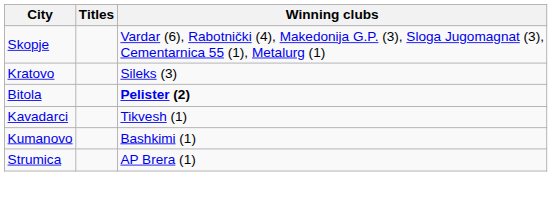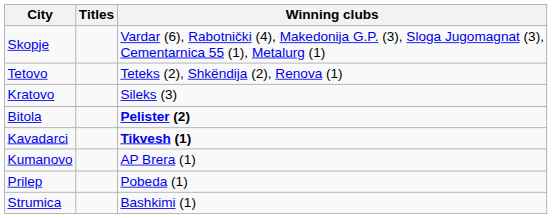 <table class="wikitable">
 <tr>
 <th>City</th>
 <th>Titles</th>
 <th>Winning clubs</th>
 </tr>
 <tr>
 <td> <a href='#'>Skopje</a></td>
 <td></td>
 <td><a href='#'>Vardar</a> (6), <a href='#'>Rabotnički</a> (4), <a href='#'>Makedonija G.P.</a> (3), <a href='#'>Sloga Jugomagnat</a> (3), <br> <a href='#'>Cementarnica 55</a> (1), <a href='#'>Metalurg</a> (1)</td>
+</tr>
+<tr>
+<td> <a href='#'>Tetovo</a></td>
+<td></td>
+<td><a href='#'>Teteks</a> (2), <a href='#'>Shkëndija</a> (2), <a href='#'>Renova</a> (1)</td>
 </tr>
 <tr>
 <td> <a href='#'>Kratovo</a></td>
 <td></td>
 <td><a href='#'>Sileks</a> (3)</td>
 </tr>
 <tr>
 <td> <a href='#'>Bitola</a></td>
 <td></td>
 <td><strong><a href='#'>Pelister</a> (2)</strong></td>
 </tr>
 <tr>
 <td> <a href='#'>Kavadarci</a></td>
 <td></td>
-<td><a href='#'>Tikvesh</a> (1)</td>
+<td><strong><a href='#'>Tikvesh</a> (1)</strong></td>
 </tr>
 <tr>
 <td> <a href='#'>Kumanovo</a></td>
 <td></td>
-<td><a href='#'>Bashkimi</a> (1)</td>
+<td><a href='#'>AP Brera</a> (1)</td>
+</tr>
+<tr>
+<td> <a href='#'>Prilep</a></td>
+<td></td>
+<td><a href='#'>Pobeda</a> (1)</td>
 </tr>
 <tr>
 <td> <a href='#'>Strumica</a></td>
 <td></td>
-<td><a href='#'>AP Brera</a> (1)</td>
+<td><a href='#'>Bashkimi</a> (1)</td>
 </tr>
 </table>
